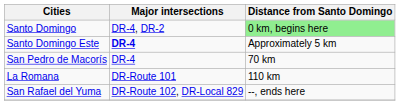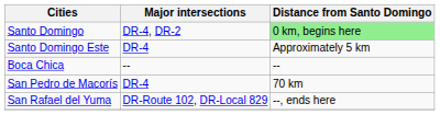 <table class="wikitable">
 <tr>
 <th>Cities</th>
 <th>Major intersections</th>
 <th>Distance from Santo Domingo</th>
 </tr>
 <tr>
 <td><a href='#'>Santo Domingo</a></td>
 <td><a href='#'>DR-4</a>, <a href='#'>DR-2</a></td>
 <td style="background: lightgreen;">0 km, begins here</td>
 </tr>
 <tr>
 <td><a href='#'>Santo Domingo Este</a></td>
-<td><strong><a href='#'>DR-4</a></strong></td>
+<td><a href='#'>DR-4</a></td>
 <td>Approximately 5 km</td>
+</tr>
+<tr>
+<td><a href='#'>Boca Chica</a></td>
+<td>--</td>
+<td>--</td>
 </tr>
 <tr>
 <td><a href='#'>San Pedro de Macorís</a></td>
 <td><a href='#'>DR-4</a></td>
 <td>70 km</td>
-</tr>
-<tr>
-<td><a href='#'>La Romana</a></td>
-<td><a href='#'>DR-Route 101</a></td>
-<td>110 km</td>
 </tr>
 <tr>
 <td><a href='#'>San Rafael del Yuma</a></td>
 <td><a href='#'>DR-Route 102</a>, <a href='#'>DR-Local 829</a></td>
 <td>--, ends here</td>
 </tr>
 <tr>
 </tr>
 </table>
